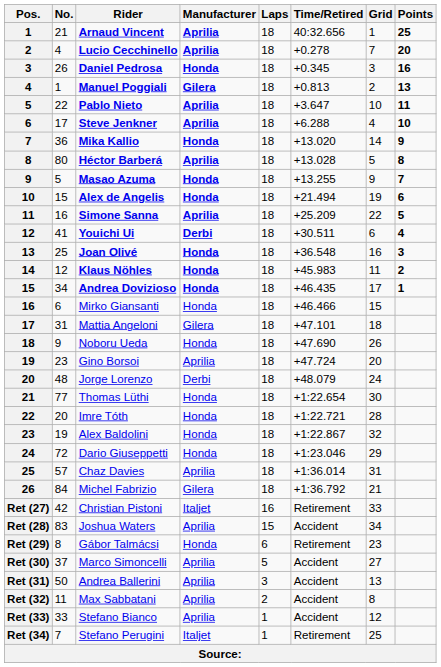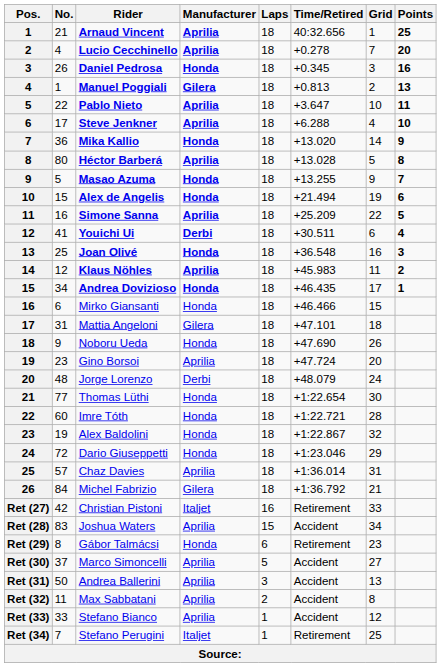 <table class="wikitable" style="font-size: 95%;">
 <tr>
 <th>Pos.</th>
 <th>No.</th>
 <th>Rider</th>
 <th>Manufacturer</th>
 <th>Laps</th>
 <th>Time/Retired</th>
 <th>Grid</th>
 <th>Points</th>
 </tr>
 <tr>
 <th>1</th>
 <td>21</td>
 <td> <strong><a href='#'>Arnaud Vincent</a></strong></td>
 <td><strong><a href='#'>Aprilia</a></strong></td>
 <td>18</td>
 <td>40:32.656</td>
 <td>1</td>
 <td><strong>25</strong></td>
 </tr>
 <tr>
 <th>2</th>
 <td>4</td>
 <td> <strong><a href='#'>Lucio Cecchinello</a></strong></td>
 <td><strong><a href='#'>Aprilia</a></strong></td>
 <td>18</td>
 <td>+0.278</td>
 <td>7</td>
 <td><strong>20</strong></td>
 </tr>
 <tr>
 <th>3</th>
 <td>26</td>
 <td> <strong><a href='#'>Daniel Pedrosa</a></strong></td>
 <td><strong><a href='#'>Honda</a></strong></td>
 <td>18</td>
 <td>+0.345</td>
 <td>3</td>
 <td><strong>16</strong></td>
 </tr>
 <tr>
 <th>4</th>
 <td>1</td>
 <td> <strong><a href='#'>Manuel Poggiali</a></strong></td>
 <td><strong><a href='#'>Gilera</a></strong></td>
 <td>18</td>
 <td>+0.813</td>
 <td>2</td>
 <td><strong>13</strong></td>
 </tr>
 <tr>
 <th>5</th>
 <td>22</td>
 <td> <strong><a href='#'>Pablo Nieto</a></strong></td>
 <td><strong><a href='#'>Aprilia</a></strong></td>
 <td>18</td>
 <td>+3.647</td>
 <td>10</td>
 <td><strong>11</strong></td>
 </tr>
 <tr>
 <th>6</th>
 <td>17</td>
 <td> <strong><a href='#'>Steve Jenkner</a></strong></td>
 <td><strong><a href='#'>Aprilia</a></strong></td>
 <td>18</td>
 <td>+6.288</td>
 <td>4</td>
 <td><strong>10</strong></td>
 </tr>
 <tr>
 <th>7</th>
 <td>36</td>
 <td> <strong><a href='#'>Mika Kallio</a></strong></td>
 <td><strong><a href='#'>Honda</a></strong></td>
 <td>18</td>
 <td>+13.020</td>
 <td>14</td>
 <td><strong>9</strong></td>
 </tr>
 <tr>
 <th>8</th>
 <td>80</td>
 <td> <strong><a href='#'>Héctor Barberá</a></strong></td>
 <td><strong><a href='#'>Aprilia</a></strong></td>
 <td>18</td>
 <td>+13.028</td>
 <td>5</td>
 <td><strong>8</strong></td>
 </tr>
 <tr>
 <th>9</th>
 <td>5</td>
 <td> <strong><a href='#'>Masao Azuma</a></strong></td>
 <td><strong><a href='#'>Honda</a></strong></td>
 <td>18</td>
 <td>+13.255</td>
 <td>9</td>
 <td><strong>7</strong></td>
 </tr>
 <tr>
 <th>10</th>
 <td>15</td>
 <td> <strong><a href='#'>Alex de Angelis</a></strong></td>
 <td><strong><a href='#'>Honda</a></strong></td>
 <td>18</td>
 <td>+21.494</td>
 <td>19</td>
 <td><strong>6</strong></td>
 </tr>
 <tr>
 <th>11</th>
 <td>16</td>
 <td> <strong><a href='#'>Simone Sanna</a></strong></td>
 <td><strong><a href='#'>Aprilia</a></strong></td>
 <td>18</td>
 <td>+25.209</td>
 <td>22</td>
 <td><strong>5</strong></td>
 </tr>
 <tr>
 <th>12</th>
 <td>41</td>
 <td> <strong><a href='#'>Youichi Ui</a></strong></td>
 <td><strong><a href='#'>Derbi</a></strong></td>
 <td>18</td>
 <td>+30.511</td>
 <td>6</td>
 <td><strong>4</strong></td>
 </tr>
 <tr>
 <th>13</th>
 <td>25</td>
 <td> <strong><a href='#'>Joan Olivé</a></strong></td>
 <td><strong><a href='#'>Honda</a></strong></td>
 <td>18</td>
 <td>+36.548</td>
 <td>16</td>
 <td><strong>3</strong></td>
 </tr>
 <tr>
 <th>14</th>
 <td>12</td>
 <td> <strong><a href='#'>Klaus Nöhles</a></strong></td>
-<td><strong><a href='#'>Honda</a></strong></td>
+<td><strong><a href='#'>Aprilia</a></strong></td>
 <td>18</td>
 <td>+45.983</td>
 <td>11</td>
 <td><strong>2</strong></td>
 </tr>
 <tr>
 <th>15</th>
 <td>34</td>
 <td> <strong><a href='#'>Andrea Dovizioso</a></strong></td>
 <td><strong><a href='#'>Honda</a></strong></td>
 <td>18</td>
 <td>+46.435</td>
 <td>17</td>
 <td><strong>1</strong></td>
 </tr>
 <tr>
 <th>16</th>
 <td>6</td>
 <td> <a href='#'>Mirko Giansanti</a></td>
 <td><a href='#'>Honda</a></td>
 <td>18</td>
 <td>+46.466</td>
 <td>15</td>
 <td></td>
 </tr>
 <tr>
 <th>17</th>
 <td>31</td>
 <td> <a href='#'>Mattia Angeloni</a></td>
 <td><a href='#'>Gilera</a></td>
 <td>18</td>
 <td>+47.101</td>
 <td>18</td>
 <td></td>
 </tr>
 <tr>
 <th>18</th>
 <td>9</td>
 <td> <a href='#'>Noboru Ueda</a></td>
 <td><a href='#'>Honda</a></td>
 <td>18</td>
 <td>+47.690</td>
 <td>26</td>
 <td></td>
 </tr>
 <tr>
 <th>19</th>
 <td>23</td>
 <td> <a href='#'>Gino Borsoi</a></td>
 <td><a href='#'>Aprilia</a></td>
 <td>18</td>
 <td>+47.724</td>
 <td>20</td>
 <td></td>
 </tr>
 <tr>
 <th>20</th>
 <td>48</td>
 <td> <a href='#'>Jorge Lorenzo</a></td>
 <td><a href='#'>Derbi</a></td>
 <td>18</td>
 <td>+48.079</td>
 <td>24</td>
 <td></td>
 </tr>
 <tr>
 <th>21</th>
 <td>77</td>
 <td> <a href='#'>Thomas Lüthi</a></td>
 <td><a href='#'>Honda</a></td>
 <td>18</td>
 <td>+1:22.654</td>
 <td>30</td>
 <td></td>
 </tr>
 <tr>
 <th>22</th>
-<td>20</td>
+<td>60</td>
 <td> <a href='#'>Imre Tóth</a></td>
 <td><a href='#'>Honda</a></td>
 <td>18</td>
 <td>+1:22.721</td>
 <td>28</td>
 <td></td>
 </tr>
 <tr>
 <th>23</th>
 <td>19</td>
 <td> <a href='#'>Alex Baldolini</a></td>
 <td><a href='#'>Honda</a></td>
 <td>18</td>
 <td>+1:22.867</td>
 <td>32</td>
 <td></td>
 </tr>
 <tr>
 <th>24</th>
 <td>72</td>
 <td> <a href='#'>Dario Giuseppetti</a></td>
 <td><a href='#'>Honda</a></td>
 <td>18</td>
 <td>+1:23.046</td>
 <td>29</td>
 <td></td>
 </tr>
 <tr>
 <th>25</th>
 <td>57</td>
 <td> <a href='#'>Chaz Davies</a></td>
 <td><a href='#'>Aprilia</a></td>
 <td>18</td>
 <td>+1:36.014</td>
 <td>31</td>
 <td></td>
 </tr>
 <tr>
 <th>26</th>
 <td>84</td>
 <td> <a href='#'>Michel Fabrizio</a></td>
 <td><a href='#'>Gilera</a></td>
 <td>18</td>
 <td>+1:36.792</td>
 <td>21</td>
 <td></td>
 </tr>
 <tr>
 <th>Ret (27)</th>
 <td>42</td>
 <td> <a href='#'>Christian Pistoni</a></td>
 <td><a href='#'>Italjet</a></td>
 <td>16</td>
 <td>Retirement</td>
 <td>33</td>
 <td></td>
 </tr>
 <tr>
 <th>Ret (28)</th>
 <td>83</td>
 <td> <a href='#'>Joshua Waters</a></td>
 <td><a href='#'>Aprilia</a></td>
 <td>15</td>
 <td>Accident</td>
 <td>34</td>
 <td></td>
 </tr>
 <tr>
 <th>Ret (29)</th>
 <td>8</td>
 <td> <a href='#'>Gábor Talmácsi</a></td>
 <td><a href='#'>Honda</a></td>
 <td>6</td>
 <td>Retirement</td>
 <td>23</td>
 <td></td>
 </tr>
 <tr>
 <th>Ret (30)</th>
 <td>37</td>
 <td> <a href='#'>Marco Simoncelli</a></td>
 <td><a href='#'>Aprilia</a></td>
 <td>5</td>
 <td>Accident</td>
 <td>27</td>
 <td></td>
 </tr>
 <tr>
 <th>Ret (31)</th>
 <td>50</td>
 <td> <a href='#'>Andrea Ballerini</a></td>
 <td><a href='#'>Aprilia</a></td>
 <td>3</td>
 <td>Accident</td>
 <td>13</td>
 <td></td>
 </tr>
 <tr>
 <th>Ret (32)</th>
 <td>11</td>
 <td> <a href='#'>Max Sabbatani</a></td>
 <td><a href='#'>Aprilia</a></td>
 <td>2</td>
 <td>Accident</td>
 <td>8</td>
 <td></td>
 </tr>
 <tr>
 <th>Ret (33)</th>
 <td>33</td>
 <td> <a href='#'>Stefano Bianco</a></td>
 <td><a href='#'>Aprilia</a></td>
 <td>1</td>
 <td>Accident</td>
 <td>12</td>
 <td></td>
 </tr>
 <tr>
 <th>Ret (34)</th>
 <td>7</td>
 <td> <a href='#'>Stefano Perugini</a></td>
 <td><a href='#'>Italjet</a></td>
 <td>1</td>
 <td>Retirement</td>
 <td>25</td>
 <td></td>
 </tr>
 <tr>
 <th colspan=8>Source: </th>
 </tr>
 </table>
